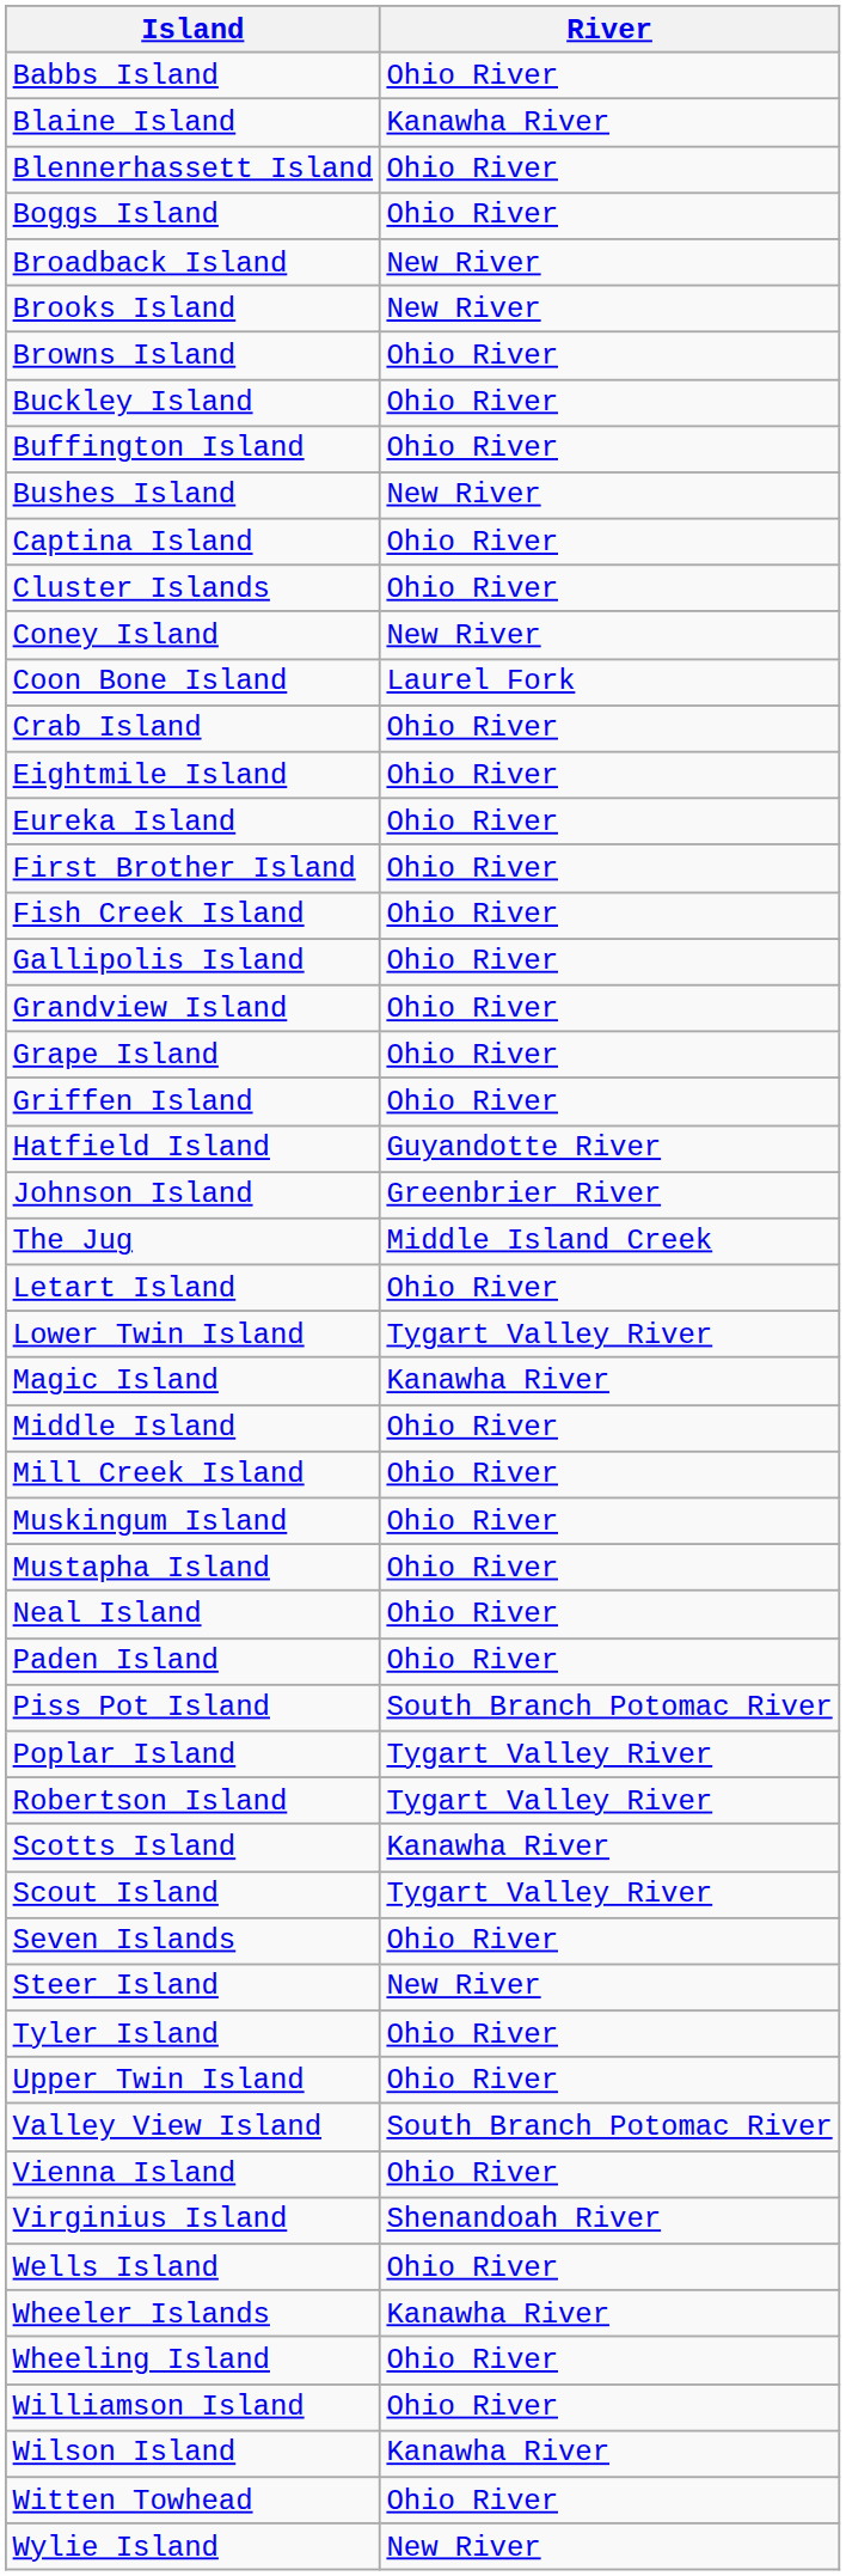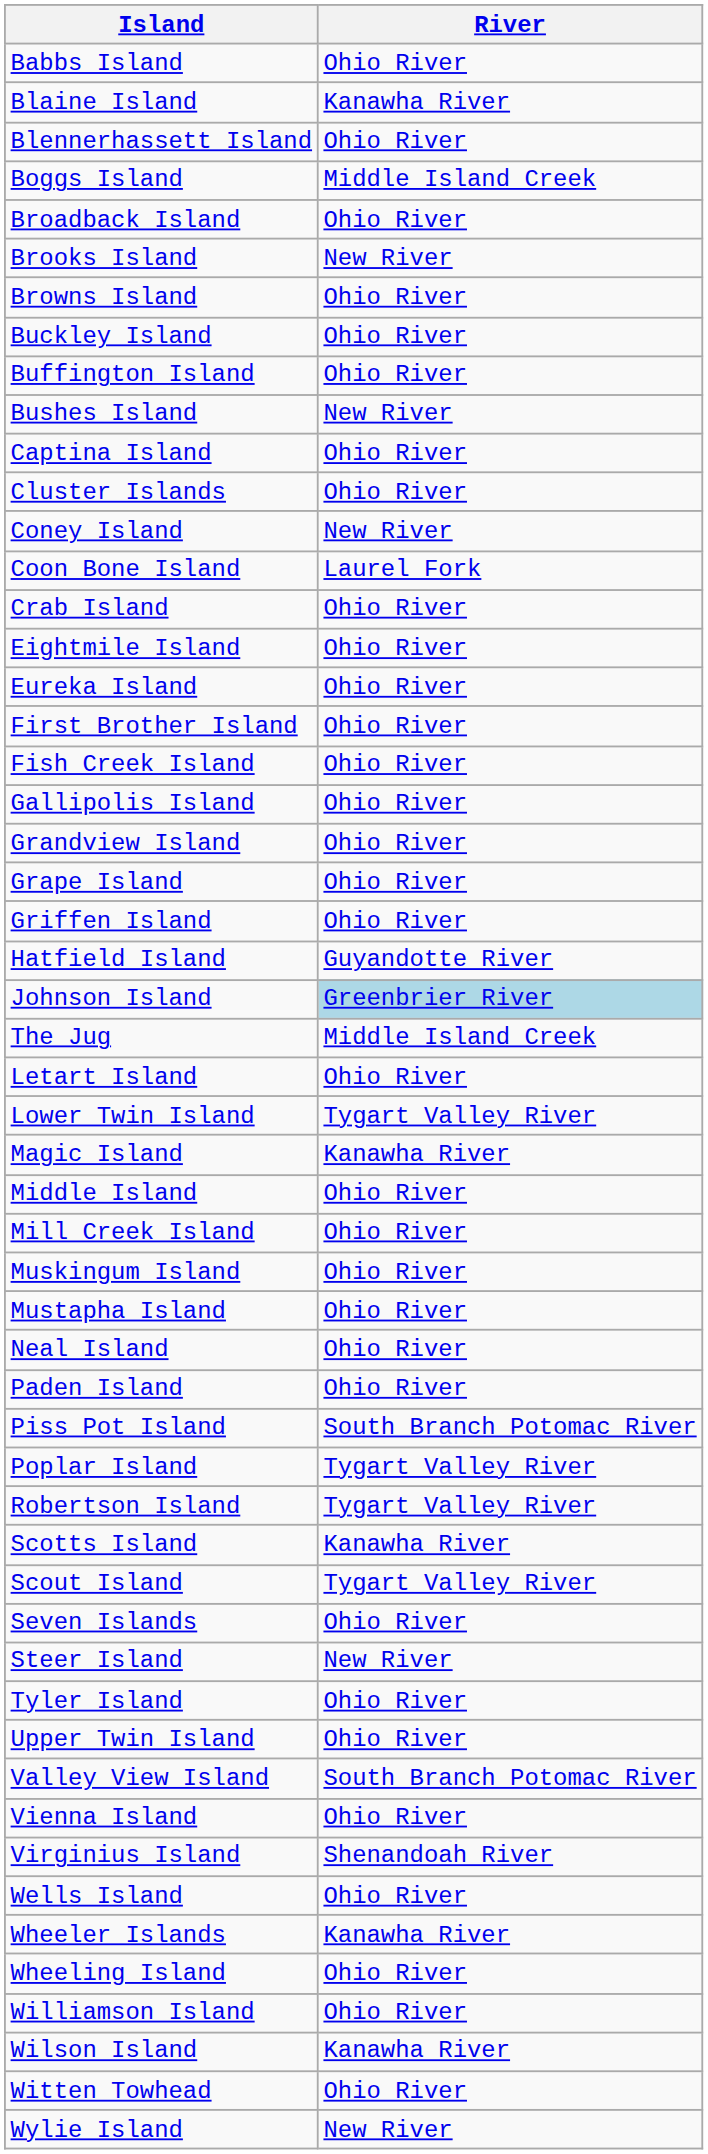 <table class="wikitable sortable">
 <tr>
 <th><a href='#'>Island</a></th>
 <th><a href='#'>River</a></th>
 </tr>
 <tr>
 <td><a href='#'>Babbs Island</a></td>
 <td><a href='#'>Ohio River</a></td>
 </tr>
 <tr>
 <td><a href='#'>Blaine Island</a></td>
 <td><a href='#'>Kanawha River</a></td>
 </tr>
 <tr>
 <td><a href='#'>Blennerhassett Island</a></td>
 <td><a href='#'>Ohio River</a></td>
 </tr>
 <tr>
 <td><a href='#'>Boggs Island</a></td>
-<td><a href='#'>Ohio River</a></td>
+<td><a href='#'>Middle Island Creek</a></td>
 </tr>
 <tr>
 <td><a href='#'>Broadback Island</a></td>
-<td><a href='#'>New River</a></td>
+<td><a href='#'>Ohio River</a></td>
 </tr>
 <tr>
 <td><a href='#'>Brooks Island</a></td>
 <td><a href='#'>New River</a></td>
 </tr>
 <tr>
 <td><a href='#'>Browns Island</a></td>
 <td><a href='#'>Ohio River</a></td>
 </tr>
 <tr>
 <td><a href='#'>Buckley Island</a></td>
 <td><a href='#'>Ohio River</a></td>
 </tr>
 <tr>
 <td><a href='#'>Buffington Island</a></td>
 <td><a href='#'>Ohio River</a></td>
 </tr>
 <tr>
 <td><a href='#'>Bushes Island</a></td>
 <td><a href='#'>New River</a></td>
 </tr>
 <tr>
 <td><a href='#'>Captina Island</a></td>
 <td><a href='#'>Ohio River</a></td>
 </tr>
 <tr>
 <td><a href='#'>Cluster Islands</a></td>
 <td><a href='#'>Ohio River</a></td>
 </tr>
 <tr>
 <td><a href='#'>Coney Island</a></td>
 <td><a href='#'>New River</a></td>
 </tr>
 <tr>
 <td><a href='#'>Coon Bone Island</a></td>
 <td><a href='#'>Laurel Fork</a></td>
 </tr>
 <tr>
 <td><a href='#'>Crab Island</a></td>
 <td><a href='#'>Ohio River</a></td>
 </tr>
 <tr>
 <td><a href='#'>Eightmile Island</a></td>
 <td><a href='#'>Ohio River</a></td>
 </tr>
 <tr>
 <td><a href='#'>Eureka Island</a></td>
 <td><a href='#'>Ohio River</a></td>
 </tr>
 <tr>
 <td><a href='#'>First Brother Island</a></td>
 <td><a href='#'>Ohio River</a></td>
 </tr>
 <tr>
 <td><a href='#'>Fish Creek Island</a></td>
 <td><a href='#'>Ohio River</a></td>
 </tr>
 <tr>
 <td><a href='#'>Gallipolis Island</a></td>
 <td><a href='#'>Ohio River</a></td>
 </tr>
 <tr>
 <td><a href='#'>Grandview Island</a></td>
 <td><a href='#'>Ohio River</a></td>
 </tr>
 <tr>
 <td><a href='#'>Grape Island</a></td>
 <td><a href='#'>Ohio River</a></td>
 </tr>
 <tr>
 <td><a href='#'>Griffen Island</a></td>
 <td><a href='#'>Ohio River</a></td>
 </tr>
 <tr>
 <td><a href='#'>Hatfield Island</a></td>
 <td><a href='#'>Guyandotte River</a></td>
 </tr>
 <tr>
 <td><a href='#'>Johnson Island</a></td>
-<td><a href='#'>Greenbrier River</a></td>
+<td style="background: lightblue;"><a href='#'>Greenbrier River</a></td>
 </tr>
 <tr>
 <td><a href='#'>The Jug</a></td>
 <td><a href='#'>Middle Island Creek</a></td>
 </tr>
 <tr>
 <td><a href='#'>Letart Island</a></td>
 <td><a href='#'>Ohio River</a></td>
 </tr>
 <tr>
 <td><a href='#'>Lower Twin Island</a></td>
 <td><a href='#'>Tygart Valley River</a></td>
 </tr>
 <tr>
 <td><a href='#'>Magic Island</a></td>
 <td><a href='#'>Kanawha River</a></td>
 </tr>
 <tr>
 <td><a href='#'>Middle Island</a></td>
 <td><a href='#'>Ohio River</a></td>
 </tr>
 <tr>
 <td><a href='#'>Mill Creek Island</a></td>
 <td><a href='#'>Ohio River</a></td>
 </tr>
 <tr>
 <td><a href='#'>Muskingum Island</a></td>
 <td><a href='#'>Ohio River</a></td>
 </tr>
 <tr>
 <td><a href='#'>Mustapha Island</a></td>
 <td><a href='#'>Ohio River</a></td>
 </tr>
 <tr>
 <td><a href='#'>Neal Island</a></td>
 <td><a href='#'>Ohio River</a></td>
 </tr>
 <tr>
 <td><a href='#'>Paden Island</a></td>
 <td><a href='#'>Ohio River</a></td>
 </tr>
 <tr>
 <td><a href='#'>Piss Pot Island</a></td>
 <td><a href='#'>South Branch Potomac River</a></td>
 </tr>
 <tr ((Pleasant Island))|| ((Elk River))>
 <td><a href='#'>Poplar Island</a></td>
 <td><a href='#'>Tygart Valley River</a></td>
 </tr>
 <tr>
 <td><a href='#'>Robertson Island</a></td>
 <td><a href='#'>Tygart Valley River</a></td>
 </tr>
 <tr>
 <td><a href='#'>Scotts Island</a></td>
 <td><a href='#'>Kanawha River</a></td>
 </tr>
 <tr>
 <td><a href='#'>Scout Island</a></td>
 <td><a href='#'>Tygart Valley River</a></td>
 </tr>
 <tr>
 <td><a href='#'>Seven Islands</a></td>
 <td><a href='#'>Ohio River</a></td>
 </tr>
 <tr>
 <td><a href='#'>Steer Island</a></td>
 <td><a href='#'>New River</a></td>
 </tr>
 <tr>
 <td><a href='#'>Tyler Island</a></td>
 <td><a href='#'>Ohio River</a></td>
 </tr>
 <tr>
 <td><a href='#'>Upper Twin Island</a></td>
 <td><a href='#'>Ohio River</a></td>
 </tr>
 <tr>
 <td><a href='#'>Valley View Island</a></td>
 <td><a href='#'>South Branch Potomac River</a></td>
 </tr>
 <tr>
 <td><a href='#'>Vienna Island</a></td>
 <td><a href='#'>Ohio River</a></td>
 </tr>
 <tr>
 <td><a href='#'>Virginius Island</a></td>
 <td><a href='#'>Shenandoah River</a></td>
 </tr>
 <tr>
 <td><a href='#'>Wells Island</a></td>
 <td><a href='#'>Ohio River</a></td>
 </tr>
 <tr>
 <td><a href='#'>Wheeler Islands</a></td>
 <td><a href='#'>Kanawha River</a></td>
 </tr>
 <tr>
 <td><a href='#'>Wheeling Island</a></td>
 <td><a href='#'>Ohio River</a></td>
 </tr>
 <tr>
 <td><a href='#'>Williamson Island</a></td>
 <td><a href='#'>Ohio River</a></td>
 </tr>
 <tr>
 <td><a href='#'>Wilson Island</a></td>
 <td><a href='#'>Kanawha River</a></td>
 </tr>
 <tr>
 <td><a href='#'>Witten Towhead</a></td>
 <td><a href='#'>Ohio River</a></td>
 </tr>
 <tr>
 <td><a href='#'>Wylie Island</a></td>
 <td><a href='#'>New River</a></td>
 </tr>
 </table>
